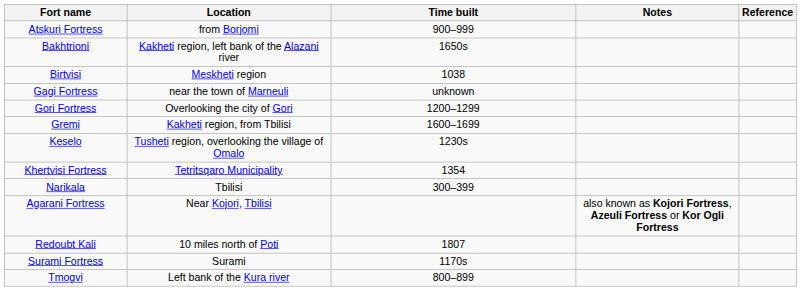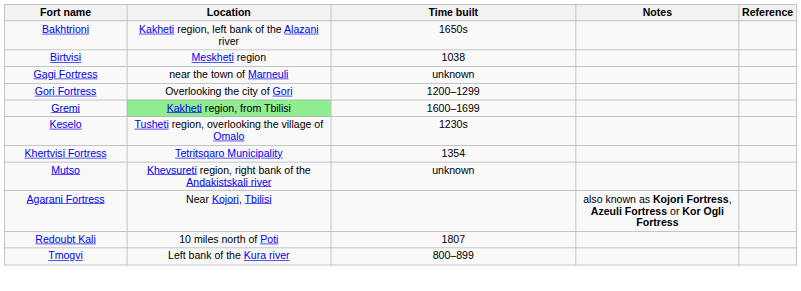 <table class="wikitable" style="width:95%;">
 <tr valign="top">
 <th style="width:15%; text-align:center;">Fort name</th>
 <th style="width:25%; text-align:center;">Location</th>
 <th style="width:30%; text-align:center;">Time built</th>
 <th style="width:20%; text-align:center;">Notes</th>
 <th style="width:5%; text-align:center;">Reference</th>
-</tr>
-<tr valign="top">
-<td align=center><a href='#'>Atskuri Fortress</a></td>
-<td align=center> from <a href='#'>Borjomi</a></td>
-<td align=center>900–999</td>
-<td align=center></td>
-<td align=center></td>
 </tr>
 <tr valign="top">
 <td align=center><a href='#'>Bakhtrioni</a></td>
 <td align=center><a href='#'>Kakheti</a> region, left bank of the <a href='#'>Alazani</a> river</td>
 <td align=center>1650s</td>
 <td align=center></td>
 <td align=center></td>
 </tr>
 <tr valign="top">
 <td align=center><a href='#'>Birtvisi</a></td>
 <td align=center><a href='#'>Meskheti</a> region</td>
 <td align=center>1038</td>
 <td align=center></td>
 <td align=center></td>
 </tr>
 <tr valign="top">
 <td align=center><a href='#'>Gagi Fortress</a></td>
 <td align=center>near the town of <a href='#'>Marneuli</a></td>
 <td align=center>unknown</td>
 <td align=center></td>
 <td align=center></td>
 </tr>
 <tr valign="top">
 <td align=center><a href='#'>Gori Fortress</a></td>
 <td align=center>Overlooking the city of <a href='#'>Gori</a></td>
 <td align=center>1200–1299</td>
 <td align=center></td>
 <td align=center></td>
 </tr>
 <tr valign="top">
 <td align=center><a href='#'>Gremi</a></td>
-<td align=center><a href='#'>Kakheti</a> region,  from Tbilisi</td>
+<td align=center style="background: lightgreen;"><a href='#'>Kakheti</a> region,  from Tbilisi</td>
 <td align=center>1600–1699</td>
 <td align=center></td>
 <td align=center></td>
 </tr>
 <tr valign="top">
 <td align=center><a href='#'>Keselo</a></td>
 <td align=center><a href='#'>Tusheti</a> region, overlooking the village of <a href='#'>Omalo</a></td>
 <td align=center>1230s</td>
 <td align=center></td>
 <td align=center></td>
 </tr>
 <tr valign="top">
 <td align=center><a href='#'>Khertvisi Fortress</a></td>
 <td align=center><a href='#'>Tetritsqaro Municipality</a></td>
 <td align=center>1354</td>
 <td align=center></td>
 <td align=center></td>
 </tr>
 <tr valign="top">
-<td align=center><a href='#'>Narikala</a></td>
-<td align=center>Tbilisi</td>
-<td align=center>300–399</td>
+<td align=center><a href='#'>Mutso</a></td>
+<td align=center><a href='#'>Khevsureti</a> region, right bank of the <a href='#'>Andakistskali river</a></td>
+<td align=center>unknown</td>
 <td align=center></td>
 <td align=center></td>
 </tr>
 <tr valign="top">
 <td align=center><a href='#'>Agarani Fortress</a></td>
 <td align=center>Near <a href='#'>Kojori</a>, <a href='#'>Tbilisi</a></td>
 <td align=center></td>
 <td align=center>also known as <strong>Kojori Fortress</strong>, <strong>Azeuli Fortress</strong> or <strong>Kor Ogli Fortress</strong></td>
 <td align=center></td>
 </tr>
 <tr valign="top">
 <td align=center><a href='#'>Redoubt Kali</a></td>
 <td align=center>10 miles north of <a href='#'>Poti</a></td>
 <td align=center>1807</td>
 <td align=center></td>
 <td align=center></td>
 </tr>
 <tr valign="top">
-<td align=center><a href='#'>Surami Fortress</a></td>
-<td align=center>Surami</td>
-<td align=center>1170s</td>
-<td align=center></td>
-<td align=center></td>
-</tr>
-<tr valign="top">
 <td align=center><a href='#'>Tmogvi</a></td>
 <td align=center>Left bank of the <a href='#'>Kura river</a></td>
 <td align=center>800–899</td>
 <td align=center></td>
 <td align=center></td>
 </tr>
 </table>
